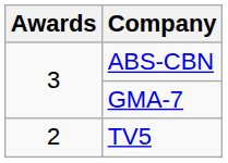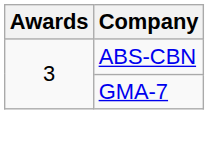 <table class="wikitable" style="text-align:center">
 <tr>
 <th scope="col">Awards</th>
 <th scope="col">Company</th>
 </tr>
 <tr>
 <td rowspan=2>3</td>
 <td align=left><a href='#'>ABS-CBN</a></td>
 </tr>
 <tr>
 <td align=left><a href='#'>GMA-7</a></td>
 </tr>
-<tr>
-<td>2</td>
-<td align=left><a href='#'>TV5</a></td>
-</tr>
 </table>
